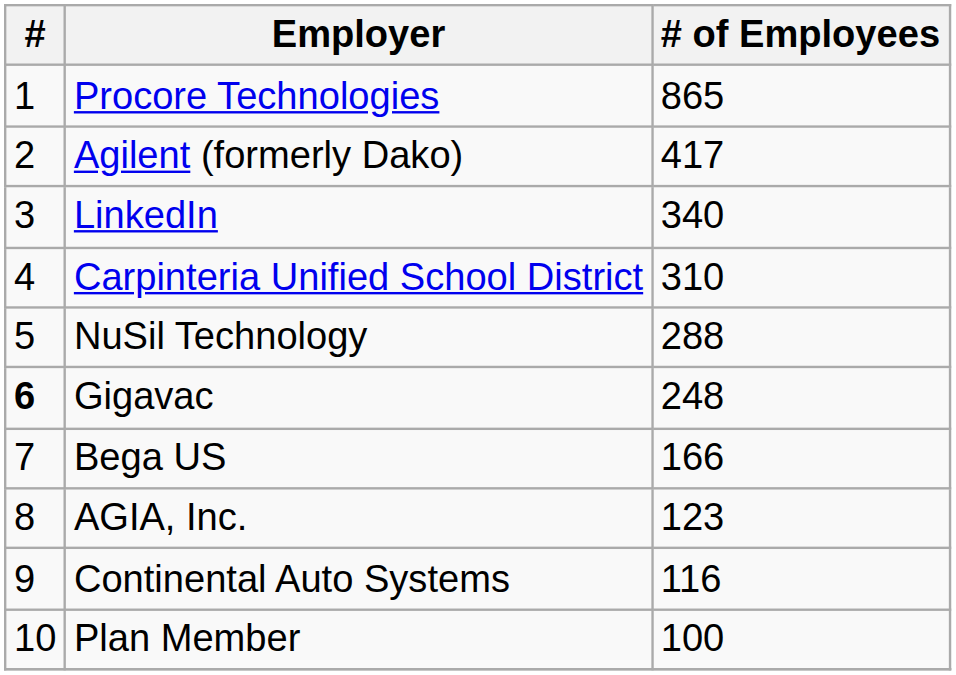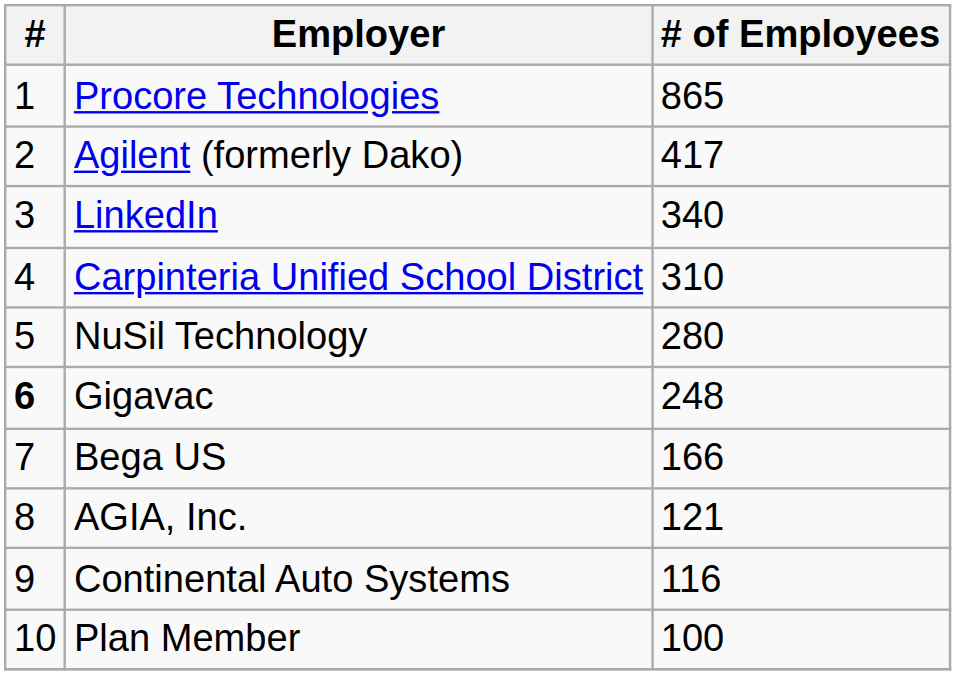 <table class="wikitable" border="1">
 <tr>
 <th>#</th>
 <th>Employer</th>
 <th># of Employees</th>
 </tr>
 <tr>
 <td>1</td>
 <td><a href='#'>Procore Technologies</a></td>
 <td>865</td>
 </tr>
 <tr>
 <td>2</td>
 <td><a href='#'>Agilent</a> (formerly Dako)</td>
 <td>417</td>
 </tr>
 <tr>
 <td>3</td>
 <td><a href='#'>LinkedIn</a></td>
 <td>340</td>
 </tr>
 <tr>
 <td>4</td>
 <td><a href='#'>Carpinteria Unified School District</a></td>
 <td>310</td>
 </tr>
 <tr>
 <td>5</td>
 <td>NuSil Technology</td>
-<td>288</td>
+<td>280</td>
 </tr>
 <tr>
 <td><strong>6</strong></td>
 <td>Gigavac</td>
 <td>248</td>
 </tr>
 <tr>
 <td>7</td>
 <td>Bega US</td>
 <td>166</td>
 </tr>
 <tr>
 <td>8</td>
 <td>AGIA, Inc.</td>
-<td>123</td>
+<td>121</td>
 </tr>
 <tr>
 <td>9</td>
 <td>Continental Auto Systems</td>
 <td>116</td>
 </tr>
 <tr>
 <td>10</td>
 <td>Plan Member</td>
 <td>100</td>
 </tr>
 <tr>
 </tr>
 </table>
